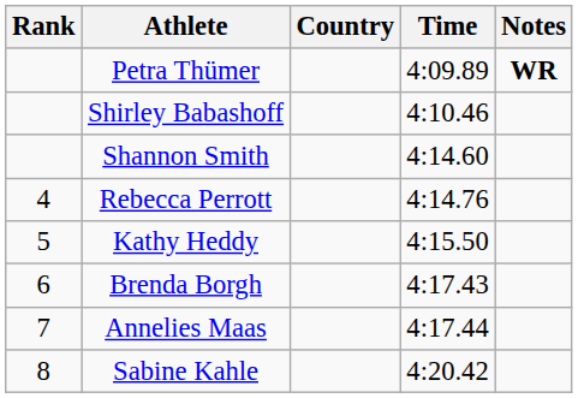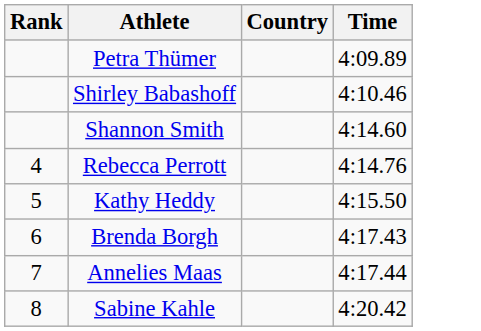 <table class="wikitable sortable" style="text-align:center">
 <tr>
 <th>Rank</th>
 <th>Athlete</th>
 <th>Country</th>
 <th>Time</th>
-<th>Notes</th>
 </tr>
 <tr>
 <td></td>
 <td><a href='#'>Petra Thümer</a></td>
 <td align=left></td>
 <td>4:09.89</td>
-<td><strong>WR </strong></td>
 </tr>
 <tr>
 <td></td>
 <td><a href='#'>Shirley Babashoff</a></td>
 <td align=left></td>
 <td>4:10.46</td>
-<td><strong> </strong></td>
 </tr>
 <tr>
 <td></td>
 <td><a href='#'>Shannon Smith</a></td>
 <td align=left></td>
 <td>4:14.60</td>
-<td><strong> </strong></td>
 </tr>
 <tr>
 <td>4</td>
 <td><a href='#'>Rebecca Perrott</a></td>
 <td align=left></td>
 <td>4:14.76</td>
-<td><strong> </strong></td>
 </tr>
 <tr>
 <td>5</td>
 <td><a href='#'>Kathy Heddy</a></td>
 <td align=left></td>
 <td>4:15.50</td>
-<td><strong> </strong></td>
 </tr>
 <tr>
 <td>6</td>
 <td><a href='#'>Brenda Borgh</a></td>
 <td align=left></td>
 <td>4:17.43</td>
-<td><strong> </strong></td>
 </tr>
 <tr>
 <td>7</td>
 <td><a href='#'>Annelies Maas</a></td>
 <td align=left></td>
 <td>4:17.44</td>
-<td><strong> </strong></td>
 </tr>
 <tr>
 <td>8</td>
 <td><a href='#'>Sabine Kahle</a></td>
 <td align=left></td>
 <td>4:20.42</td>
-<td><strong> </strong></td>
 </tr>
 </table>
